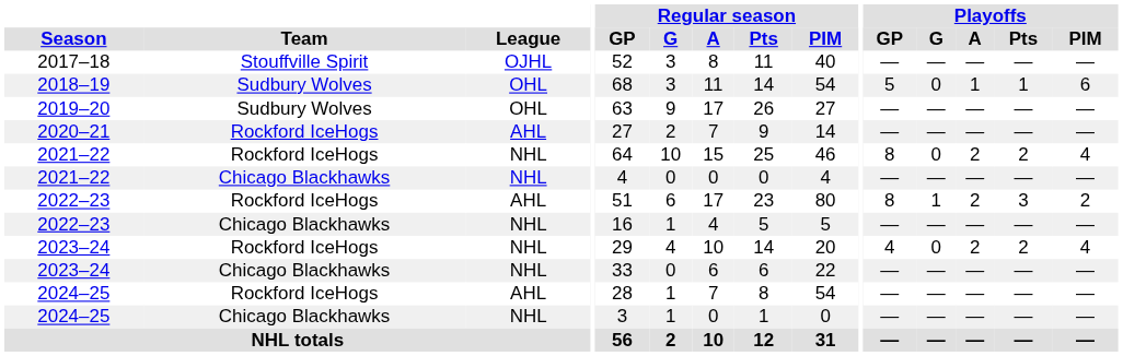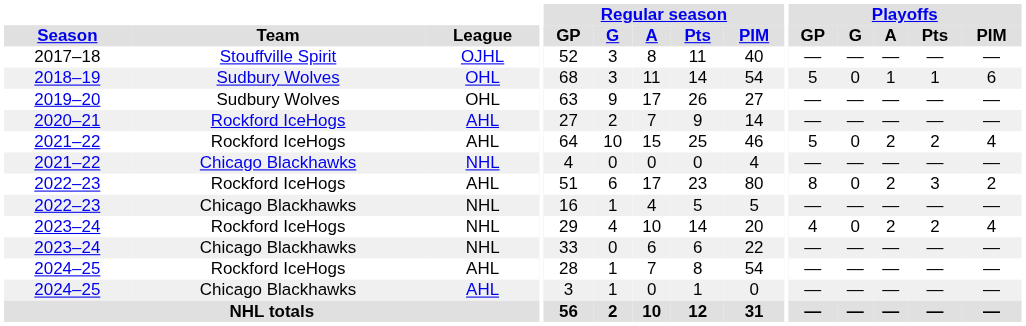 <table border="0" cellpadding="1" cellspacing="0" style="text-align:center; width:60em">
 <tr bgcolor="#e0e0e0">
 <th colspan="3" bgcolor="#ffffff"></th>
 <th rowspan="99" bgcolor="#ffffff"></th>
 <th colspan="5"><a href='#'>Regular season</a></th>
 <th rowspan="99" bgcolor="#ffffff"></th>
 <th colspan="5"><a href='#'>Playoffs</a></th>
 </tr>
 <tr bgcolor="#e0e0e0">
 <th><a href='#'>Season</a></th>
 <th>Team</th>
 <th>League</th>
 <th>GP</th>
 <th><a href='#'>G</a></th>
 <th><a href='#'>A</a></th>
 <th><a href='#'>Pts</a></th>
 <th><a href='#'>PIM</a></th>
 <th>GP</th>
 <th>G</th>
 <th>A</th>
 <th>Pts</th>
 <th>PIM</th>
 </tr>
 <tr>
 <td>2017–18</td>
 <td><a href='#'>Stouffville Spirit</a></td>
 <td><a href='#'>OJHL</a></td>
 <td>52</td>
 <td>3</td>
 <td>8</td>
 <td>11</td>
 <td>40</td>
 <td>—</td>
 <td>—</td>
 <td>—</td>
 <td>—</td>
 <td>—</td>
 </tr>
 <tr bgcolor="#f0f0f0">
 <td><a href='#'>2018–19</a></td>
 <td><a href='#'>Sudbury Wolves</a></td>
 <td><a href='#'>OHL</a></td>
 <td>68</td>
 <td>3</td>
 <td>11</td>
 <td>14</td>
 <td>54</td>
 <td>5</td>
 <td>0</td>
 <td>1</td>
 <td>1</td>
 <td>6</td>
 </tr>
 <tr>
 <td><a href='#'>2019–20</a></td>
 <td>Sudbury Wolves</td>
 <td>OHL</td>
 <td>63</td>
 <td>9</td>
 <td>17</td>
 <td>26</td>
 <td>27</td>
 <td>—</td>
 <td>—</td>
 <td>—</td>
 <td>—</td>
 <td>—</td>
 </tr>
 <tr bgcolor="#f0f0f0">
 <td><a href='#'>2020–21</a></td>
 <td><a href='#'>Rockford IceHogs</a></td>
 <td><a href='#'>AHL</a></td>
 <td>27</td>
 <td>2</td>
 <td>7</td>
 <td>9</td>
 <td>14</td>
 <td>—</td>
 <td>—</td>
 <td>—</td>
 <td>—</td>
 <td>—</td>
 </tr>
 <tr>
 <td><a href='#'>2021–22</a></td>
 <td>Rockford IceHogs</td>
-<td>NHL</td>
+<td>AHL</td>
 <td>64</td>
 <td>10</td>
 <td>15</td>
 <td>25</td>
 <td>46</td>
-<td>8</td>
+<td>5</td>
 <td>0</td>
 <td>2</td>
 <td>2</td>
 <td>4</td>
 </tr>
 <tr bgcolor="#f0f0f0">
 <td><a href='#'>2021–22</a></td>
 <td><a href='#'>Chicago Blackhawks</a></td>
 <td><a href='#'>NHL</a></td>
 <td>4</td>
 <td>0</td>
 <td>0</td>
 <td>0</td>
 <td>4</td>
 <td>—</td>
 <td>—</td>
 <td>—</td>
 <td>—</td>
 <td>—</td>
 </tr>
 <tr>
 <td><a href='#'>2022–23</a></td>
 <td>Rockford IceHogs</td>
 <td>AHL</td>
 <td>51</td>
 <td>6</td>
 <td>17</td>
 <td>23</td>
 <td>80</td>
 <td>8</td>
-<td>1</td>
+<td>0</td>
 <td>2</td>
 <td>3</td>
 <td>2</td>
 </tr>
 <tr bgcolor="#f0f0f0">
 <td><a href='#'>2022–23</a></td>
 <td>Chicago Blackhawks</td>
 <td>NHL</td>
 <td>16</td>
 <td>1</td>
 <td>4</td>
 <td>5</td>
 <td>5</td>
 <td>—</td>
 <td>—</td>
 <td>—</td>
 <td>—</td>
 <td>—</td>
 </tr>
 <tr>
 <td><a href='#'>2023–24</a></td>
 <td>Rockford IceHogs</td>
 <td>NHL</td>
 <td>29</td>
 <td>4</td>
 <td>10</td>
 <td>14</td>
 <td>20</td>
 <td>4</td>
 <td>0</td>
 <td>2</td>
 <td>2</td>
 <td>4</td>
 </tr>
 <tr bgcolor="#f0f0f0">
 <td><a href='#'>2023–24</a></td>
 <td>Chicago Blackhawks</td>
 <td>NHL</td>
 <td>33</td>
 <td>0</td>
 <td>6</td>
 <td>6</td>
 <td>22</td>
 <td>—</td>
 <td>—</td>
 <td>—</td>
 <td>—</td>
 <td>—</td>
 </tr>
 <tr>
 <td><a href='#'>2024–25</a></td>
 <td>Rockford IceHogs</td>
 <td>AHL</td>
 <td>28</td>
 <td>1</td>
 <td>7</td>
 <td>8</td>
 <td>54</td>
 <td>—</td>
 <td>—</td>
 <td>—</td>
 <td>—</td>
 <td>—</td>
 </tr>
 <tr bgcolor="#f0f0f0">
 <td><a href='#'>2024–25</a></td>
 <td>Chicago Blackhawks</td>
-<td>NHL</td>
+<td><a href='#'>AHL</a></td>
 <td>3</td>
 <td>1</td>
 <td>0</td>
 <td>1</td>
 <td>0</td>
 <td>—</td>
 <td>—</td>
 <td>—</td>
 <td>—</td>
 <td>—</td>
 </tr>
 <tr bgcolor="#e0e0e0">
 <th colspan="3">NHL totals</th>
 <th>56</th>
 <th>2</th>
 <th>10</th>
 <th>12</th>
 <th>31</th>
 <th>—</th>
 <th>—</th>
 <th>—</th>
 <th>—</th>
 <th>—</th>
 </tr>
 </table>
